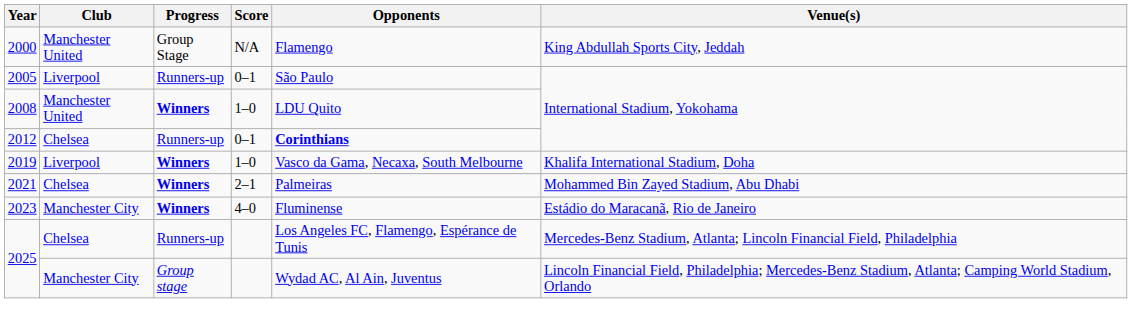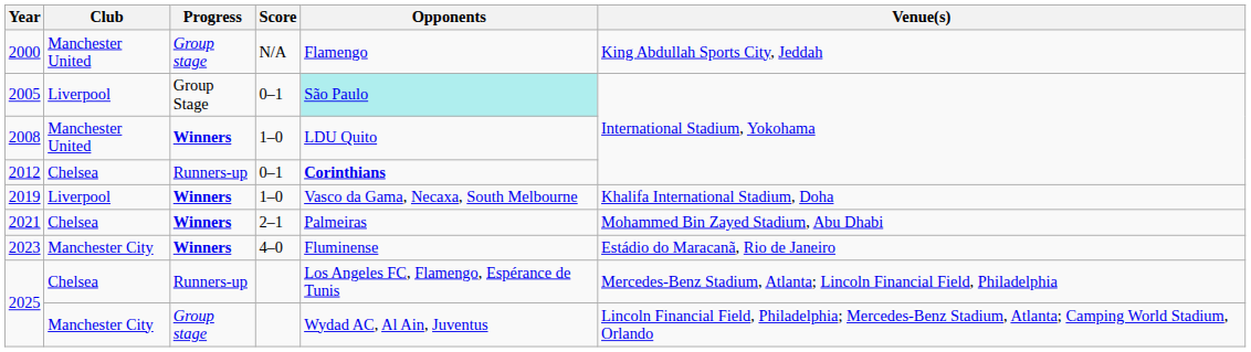 <table class="wikitable">
 <tr>
 <th>Year</th>
 <th>Club</th>
 <th>Progress</th>
 <th>Score</th>
 <th>Opponents</th>
 <th>Venue(s)</th>
 </tr>
 <tr>
 <td align=center><a href='#'>2000</a></td>
 <td><a href='#'>Manchester United</a></td>
-<td>Group Stage</td>
+<td><em><a href='#'>Group stage</a></em></td>
 <td>N/A</td>
 <td> <a href='#'>Flamengo</a></td>
 <td><a href='#'>King Abdullah Sports City</a>, <a href='#'>Jeddah</a></td>
 </tr>
 <tr>
 <td align=center><a href='#'>2005</a></td>
 <td><a href='#'>Liverpool</a></td>
-<td><a href='#'>Runners-up</a></td>
+<td>Group Stage</td>
 <td>0–1</td>
-<td> <a href='#'>São Paulo</a></td>
+<td style="background: paleturquoise;"> <a href='#'>São Paulo</a></td>
 <td rowspan=3><a href='#'>International Stadium</a>, <a href='#'>Yokohama</a></td>
 </tr>
 <tr>
 <td align=center><a href='#'>2008</a></td>
 <td><a href='#'>Manchester United</a></td>
 <td><strong><a href='#'>Winners</a></strong></td>
 <td>1–0</td>
 <td> <a href='#'>LDU Quito</a></td>
 </tr>
 <tr>
 <td align=center><a href='#'>2012</a></td>
 <td><a href='#'>Chelsea</a></td>
 <td><a href='#'>Runners-up</a></td>
 <td>0–1</td>
 <td><strong> <a href='#'>Corinthians</a></strong></td>
 </tr>
 <tr>
 <td align=center><a href='#'>2019</a></td>
 <td><a href='#'>Liverpool</a></td>
 <td><strong><a href='#'>Winners</a></strong></td>
 <td>1–0<br><small></small></td>
 <td> <a href='#'>Vasco da Gama</a>,  <a href='#'>Necaxa</a>,  <a href='#'>South Melbourne</a></td>
 <td><a href='#'>Khalifa International Stadium</a>, <a href='#'>Doha</a></td>
 </tr>
 <tr>
 <td align=center><a href='#'>2021</a></td>
 <td><a href='#'>Chelsea</a></td>
 <td><strong><a href='#'>Winners</a></strong></td>
 <td>2–1<br><small></small></td>
 <td> <a href='#'>Palmeiras</a></td>
 <td><a href='#'>Mohammed Bin Zayed Stadium</a>, <a href='#'>Abu Dhabi</a></td>
 </tr>
 <tr>
 <td align=center><a href='#'>2023</a></td>
 <td><a href='#'>Manchester City</a></td>
 <td><strong><a href='#'>Winners</a></strong></td>
 <td>4–0</td>
 <td> <a href='#'>Fluminense</a></td>
 <td><a href='#'>Estádio do Maracanã</a>, <a href='#'>Rio de Janeiro</a></td>
 </tr>
 <tr>
 <td rowspan=2 align="center"><a href='#'>2025</a></td>
 <td><a href='#'>Chelsea</a></td>
 <td><a href='#'>Runners-up</a></td>
 <td></td>
 <td> <a href='#'>Los Angeles FC</a>,  <a href='#'>Flamengo</a>,  <a href='#'>Espérance de Tunis</a></td>
 <td><a href='#'>Mercedes-Benz Stadium</a>, <a href='#'>Atlanta</a>; <a href='#'>Lincoln Financial Field</a>, <a href='#'>Philadelphia</a></td>
 </tr>
 <tr>
 <td><a href='#'>Manchester City</a></td>
 <td><em><a href='#'>Group stage</a></em></td>
 <td></td>
 <td> <a href='#'>Wydad AC</a>,  <a href='#'>Al Ain</a>,  <a href='#'>Juventus</a></td>
 <td><a href='#'>Lincoln Financial Field</a>, <a href='#'>Philadelphia</a>; <a href='#'>Mercedes-Benz Stadium</a>, <a href='#'>Atlanta</a>; <a href='#'>Camping World Stadium</a>, <a href='#'>Orlando</a></td>
 </tr>
 </table>
